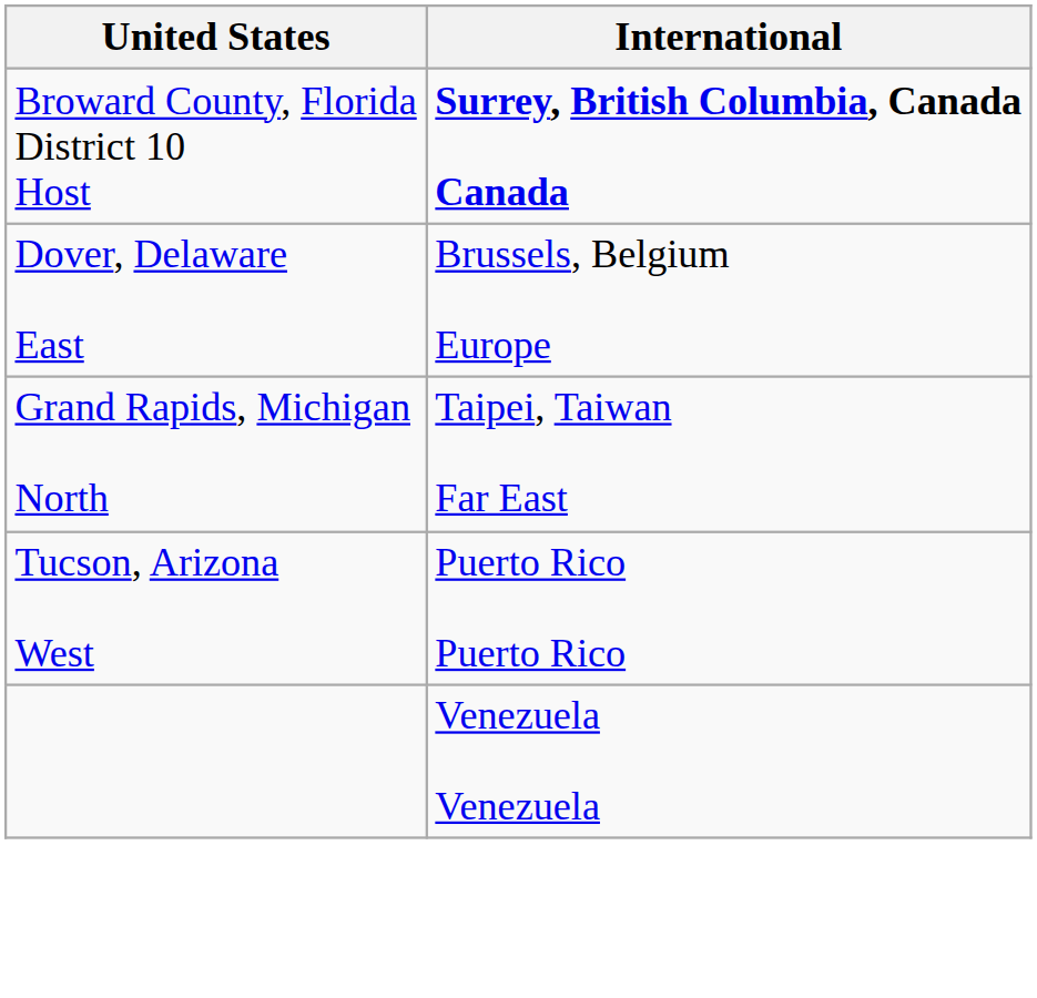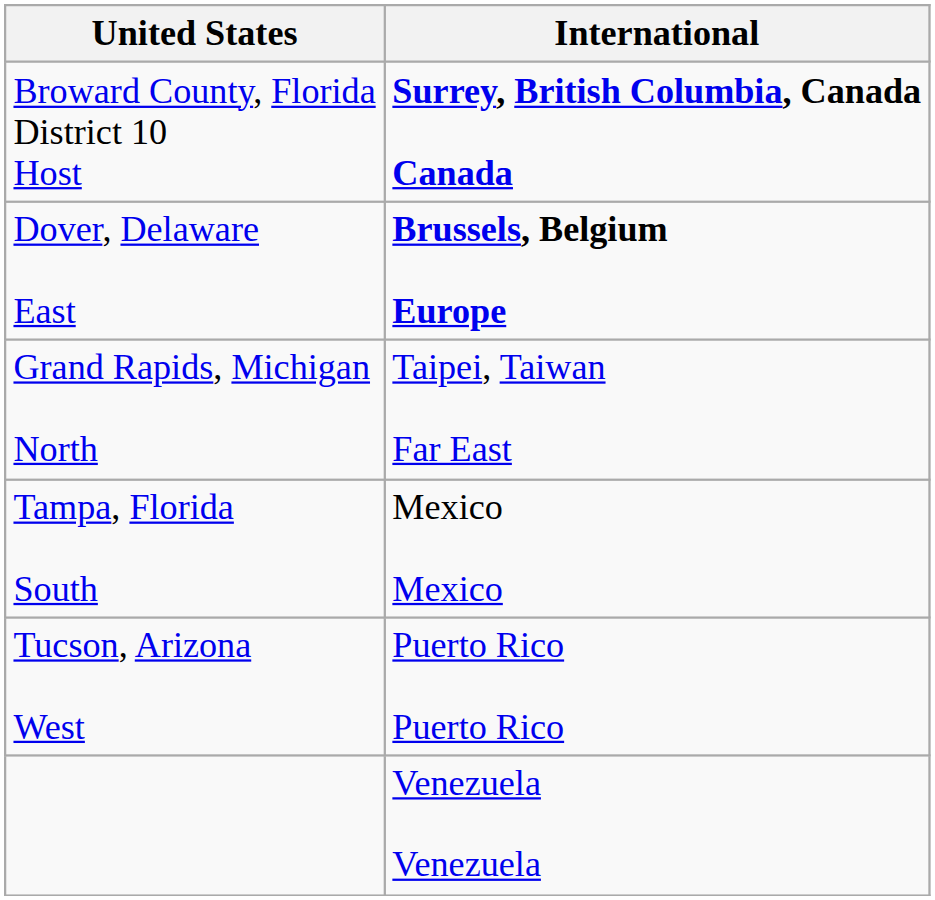 <table class="wikitable">
 <tr>
 <th>United States</th>
 <th>International</th>
 </tr>
 <tr>
 <td> <a href='#'>Broward County</a>, <a href='#'>Florida</a><br>District 10<br><a href='#'>Host</a></td>
 <td><strong> <a href='#'>Surrey</a>, <a href='#'>British Columbia</a>, Canada<br><br><a href='#'>Canada</a></strong></td>
 </tr>
 <tr>
 <td> <a href='#'>Dover</a>, <a href='#'>Delaware</a><br><br><a href='#'>East</a></td>
-<td> <a href='#'>Brussels</a>, Belgium<br><br><a href='#'>Europe</a></td>
+<td><strong> <a href='#'>Brussels</a>, Belgium<br><br><a href='#'>Europe</a></strong></td>
 </tr>
 <tr>
 <td> <a href='#'>Grand Rapids</a>, <a href='#'>Michigan</a><br><br><a href='#'>North</a></td>
 <td> <a href='#'>Taipei</a>, <a href='#'>Taiwan</a><br><br><a href='#'>Far East</a></td>
+</tr>
+<tr>
+<td> <a href='#'>Tampa</a>, <a href='#'>Florida</a><br><br><a href='#'>South</a></td>
+<td> Mexico<br> <br><a href='#'>Mexico</a></td>
 </tr>
 <tr>
 <td> <a href='#'>Tucson</a>, <a href='#'>Arizona</a><br><br><a href='#'>West</a></td>
 <td> <a href='#'>Puerto Rico</a><br> <br><a href='#'>Puerto Rico</a></td>
 </tr>
 <tr>
 <td></td>
 <td> <a href='#'>Venezuela</a><br> <br><a href='#'>Venezuela</a></td>
 </tr>
 </table>
